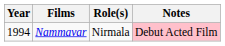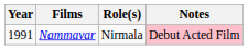 <table class="wikitable">
 <tr>
 <th>Year</th>
 <th>Films</th>
 <th>Role(s)</th>
 <th>Notes</th>
 </tr>
 <tr>
-<td>1994</td>
+<td>1991</td>
 <td><em><a href='#'>Nammavar</a></em></td>
 <td>Nirmala</td>
 <td style="background: pink;">Debut Acted Film</td>
 </tr>
 </table>
